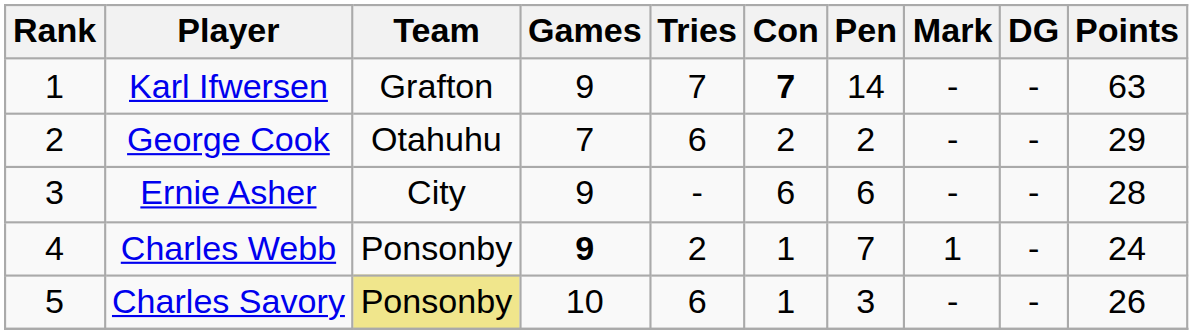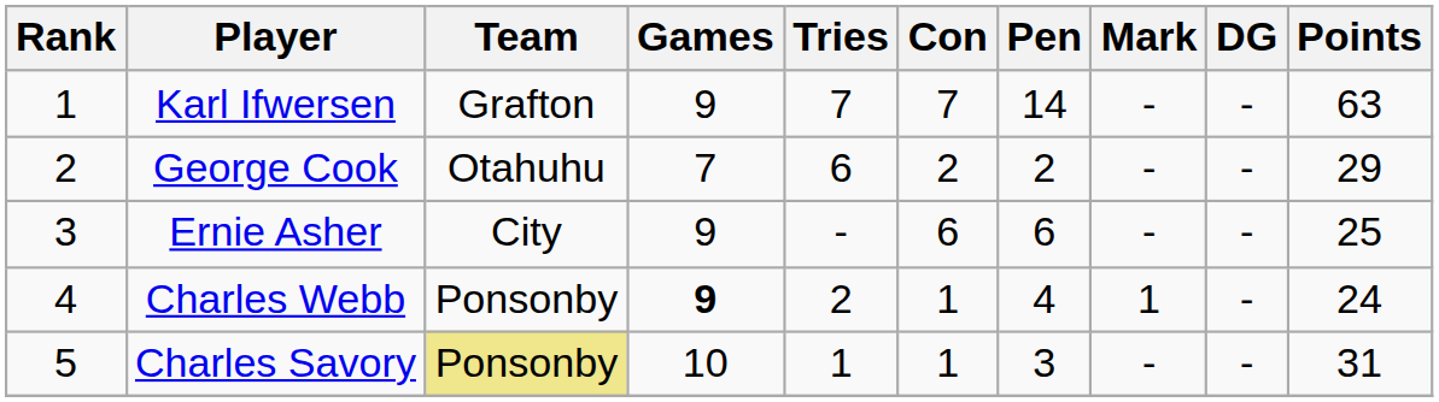 <table class="wikitable sortable" style="text-align: center;">
 <tr>
 <th>Rank</th>
 <th>Player</th>
 <th>Team</th>
 <th>Games</th>
 <th>Tries</th>
 <th>Con</th>
 <th>Pen</th>
 <th>Mark</th>
 <th>DG</th>
 <th>Points</th>
 </tr>
 <tr>
 <td>1</td>
 <td><a href='#'>Karl Ifwersen</a></td>
 <td>Grafton</td>
 <td>9</td>
 <td>7</td>
-<td><strong>7</strong></td>
+<td>7</td>
 <td>14</td>
 <td>-</td>
 <td>-</td>
 <td>63</td>
 </tr>
 <tr>
 <td>2</td>
 <td><a href='#'>George Cook</a></td>
 <td>Otahuhu</td>
 <td>7</td>
 <td>6</td>
 <td>2</td>
 <td>2</td>
 <td>-</td>
 <td>-</td>
 <td>29</td>
 </tr>
 <tr>
 <td>3</td>
 <td><a href='#'>Ernie Asher</a></td>
 <td>City</td>
 <td>9</td>
 <td>-</td>
 <td>6</td>
 <td>6</td>
 <td>-</td>
 <td>-</td>
-<td>28</td>
+<td>25</td>
 </tr>
 <tr>
 <td>4</td>
 <td><a href='#'>Charles Webb</a></td>
 <td>Ponsonby</td>
 <td><strong>9</strong></td>
 <td>2</td>
 <td>1</td>
-<td>7</td>
+<td>4</td>
 <td>1</td>
 <td>-</td>
 <td>24</td>
 </tr>
 <tr>
 <td>5</td>
 <td><a href='#'>Charles Savory</a></td>
 <td style="background: khaki;">Ponsonby</td>
 <td>10</td>
-<td>6</td>
+<td>1</td>
 <td>1</td>
 <td>3</td>
 <td>-</td>
 <td>-</td>
-<td>26</td>
+<td>31</td>
 </tr>
 <tr>
 </tr>
 </table>
